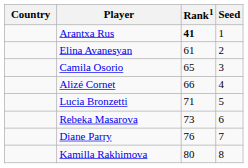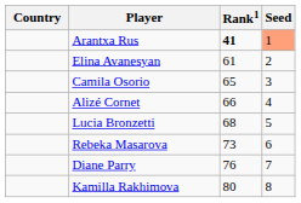 <table class="sortable wikitable">
 <tr>
 <th width="70">Country</th>
 <th width="175">Player</th>
 <th>Rank<sup>1</sup></th>
 <th>Seed</th>
 </tr>
 <tr>
 <td></td>
 <td><a href='#'>Arantxa Rus</a></td>
 <td><strong>41</strong></td>
-<td>1</td>
+<td style="background: lightsalmon;">1</td>
 </tr>
 <tr>
 <td></td>
 <td><a href='#'>Elina Avanesyan</a></td>
 <td>61</td>
 <td>2</td>
 </tr>
 <tr>
 <td></td>
 <td><a href='#'>Camila Osorio</a></td>
 <td>65</td>
 <td>3</td>
 </tr>
 <tr>
 <td></td>
 <td><a href='#'>Alizé Cornet</a></td>
 <td>66</td>
 <td>4</td>
 </tr>
 <tr>
 <td></td>
 <td><a href='#'>Lucia Bronzetti</a></td>
-<td>71</td>
+<td>68</td>
 <td>5</td>
 </tr>
 <tr>
 <td></td>
 <td><a href='#'>Rebeka Masarova</a></td>
 <td>73</td>
 <td>6</td>
 </tr>
 <tr>
 <td></td>
 <td><a href='#'>Diane Parry</a></td>
 <td>76</td>
 <td>7</td>
 </tr>
 <tr>
 <td></td>
 <td><a href='#'>Kamilla Rakhimova</a></td>
 <td>80</td>
 <td>8</td>
 </tr>
 </table>
